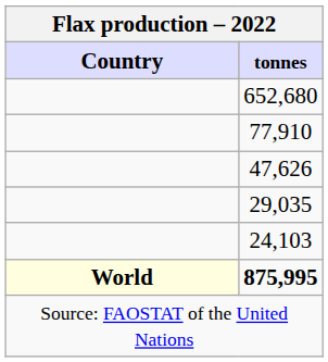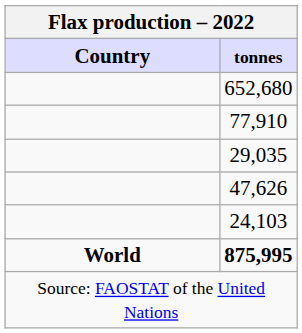 <table class="wikitable" style="float:right; width:14em; text-align:center;">
 <tr>
 <th colspan="2">Flax production – 2022</th>
 </tr>
 <tr>
 <th style="background:#ddf; width:75%;">Country</th>
 <th style="background:#ddf; width:25%;"><small>tonnes</small></th>
 </tr>
 <tr>
 <td></td>
 <td>652,680</td>
 </tr>
 <tr>
 <td></td>
 <td>77,910</td>
 </tr>
 <tr>
 <td></td>
-<td>47,626</td>
+<td>29,035</td>
 </tr>
 <tr>
 <td></td>
-<td>29,035</td>
+<td>47,626</td>
 </tr>
 <tr>
 <td></td>
 <td>24,103</td>
 </tr>
 <tr>
-<td style="background: lightyellow;"><strong>World</strong></td>
+<td><strong>World</strong></td>
 <td><strong>875,995</strong></td>
 </tr>
 <tr>
 <td colspan="2"><small>Source: <a href='#'>FAOSTAT</a> of the <a href='#'>United Nations</a></small></td>
 </tr>
 </table>
